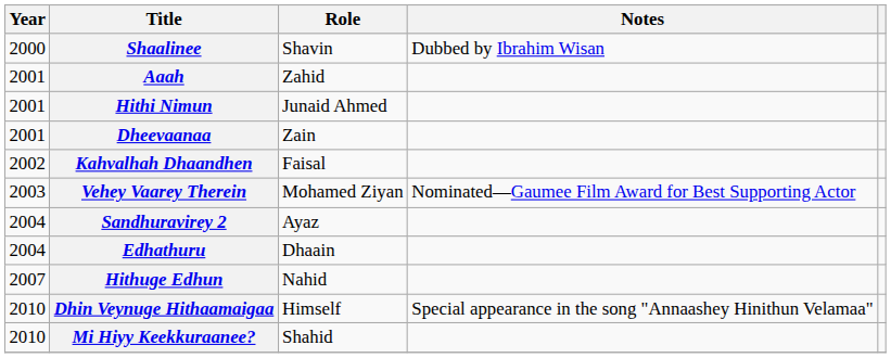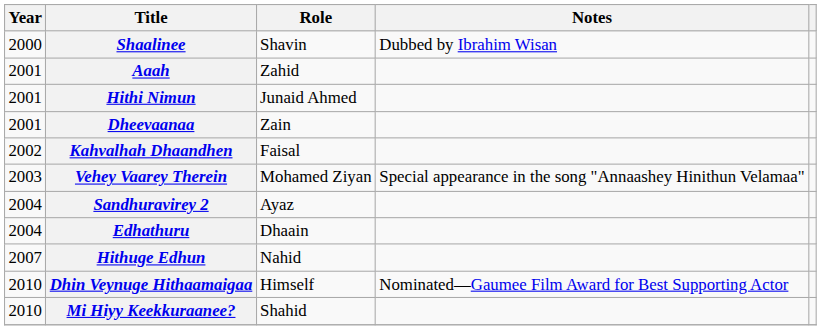 <table class="wikitable sortable plainrowheaders">
 <tr style="background:#ccc; text-align:center;">
 <th scope="col">Year</th>
 <th scope="col">Title</th>
 <th scope="col">Role</th>
 <th scope="col">Notes</th>
 <th scope="col" class="unsortable"></th>
 </tr>
 <tr>
 <td>2000</td>
 <th scope="row"><em><a href='#'>Shaalinee</a></em></th>
 <td>Shavin</td>
 <td>Dubbed by <a href='#'>Ibrahim Wisan</a></td>
 <td style="text-align: center;"></td>
 </tr>
 <tr>
 <td>2001</td>
 <th scope="row"><em><a href='#'>Aaah</a></em></th>
 <td>Zahid</td>
 <td></td>
 <td style="text-align: center;"></td>
 </tr>
 <tr>
 <td>2001</td>
 <th scope="row"><em><a href='#'>Hithi Nimun</a></em></th>
 <td>Junaid Ahmed</td>
 <td></td>
 <td style="text-align: center;"></td>
 </tr>
 <tr>
 <td>2001</td>
 <th scope="row"><em><a href='#'>Dheevaanaa</a></em></th>
 <td>Zain</td>
 <td></td>
 <td style="text-align: center;"></td>
 </tr>
 <tr>
 <td>2002</td>
 <th scope="row"><em><a href='#'>Kahvalhah Dhaandhen</a></em></th>
 <td>Faisal</td>
 <td></td>
 <td style="text-align: center;"></td>
 </tr>
 <tr>
 <td>2003</td>
 <th scope="row"><em><a href='#'>Vehey Vaarey Therein</a></em></th>
 <td>Mohamed Ziyan</td>
-<td>Nominated—<a href='#'>Gaumee Film Award for Best Supporting Actor</a></td>
+<td>Special appearance in the song "Annaashey Hinithun Velamaa"</td>
 <td style="text-align: center;"></td>
 </tr>
 <tr>
 <td>2004</td>
 <th scope="row"><em><a href='#'>Sandhuravirey 2</a></em></th>
 <td>Ayaz</td>
 <td></td>
 <td style="text-align: center;"></td>
 </tr>
 <tr>
 <td>2004</td>
 <th scope="row"><em><a href='#'>Edhathuru</a></em></th>
 <td>Dhaain</td>
 <td></td>
 <td style="text-align: center;"></td>
 </tr>
 <tr>
 <td>2007</td>
 <th scope="row"><em><a href='#'>Hithuge Edhun</a></em></th>
 <td>Nahid</td>
 <td></td>
 <td style="text-align: center;"></td>
 </tr>
 <tr>
 <td>2010</td>
 <th scope="row"><em><a href='#'>Dhin Veynuge Hithaamaigaa</a></em></th>
 <td>Himself</td>
-<td>Special appearance in the song "Annaashey Hinithun Velamaa"</td>
+<td>Nominated—<a href='#'>Gaumee Film Award for Best Supporting Actor</a></td>
 <td style="text-align: center;"></td>
 </tr>
 <tr>
 <td>2010</td>
 <th scope="row"><em><a href='#'>Mi Hiyy Keekkuraanee?</a></em></th>
 <td>Shahid</td>
 <td></td>
 <td style="text-align: center;"></td>
 </tr>
 <tr>
 </tr>
 </table>
